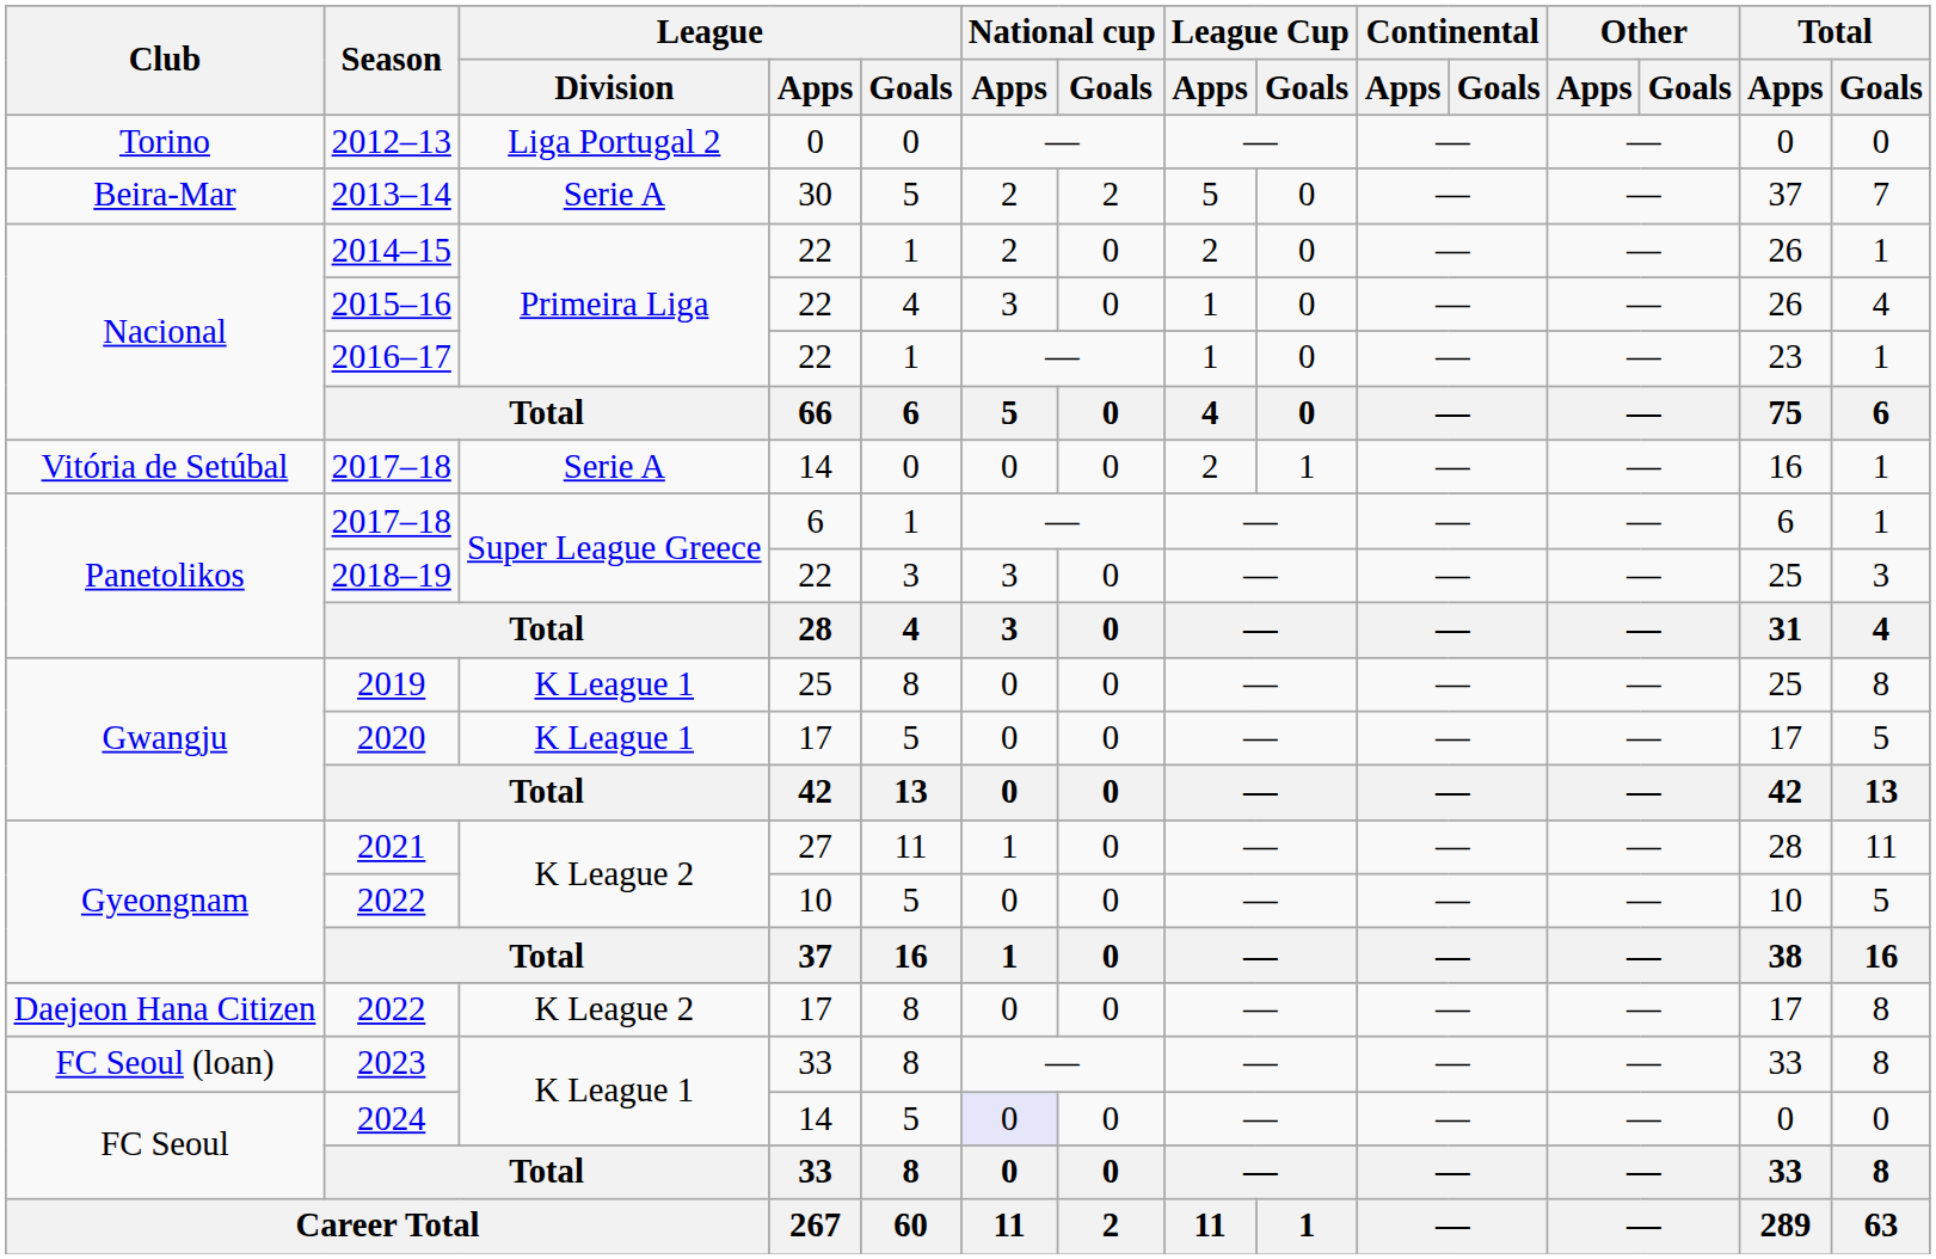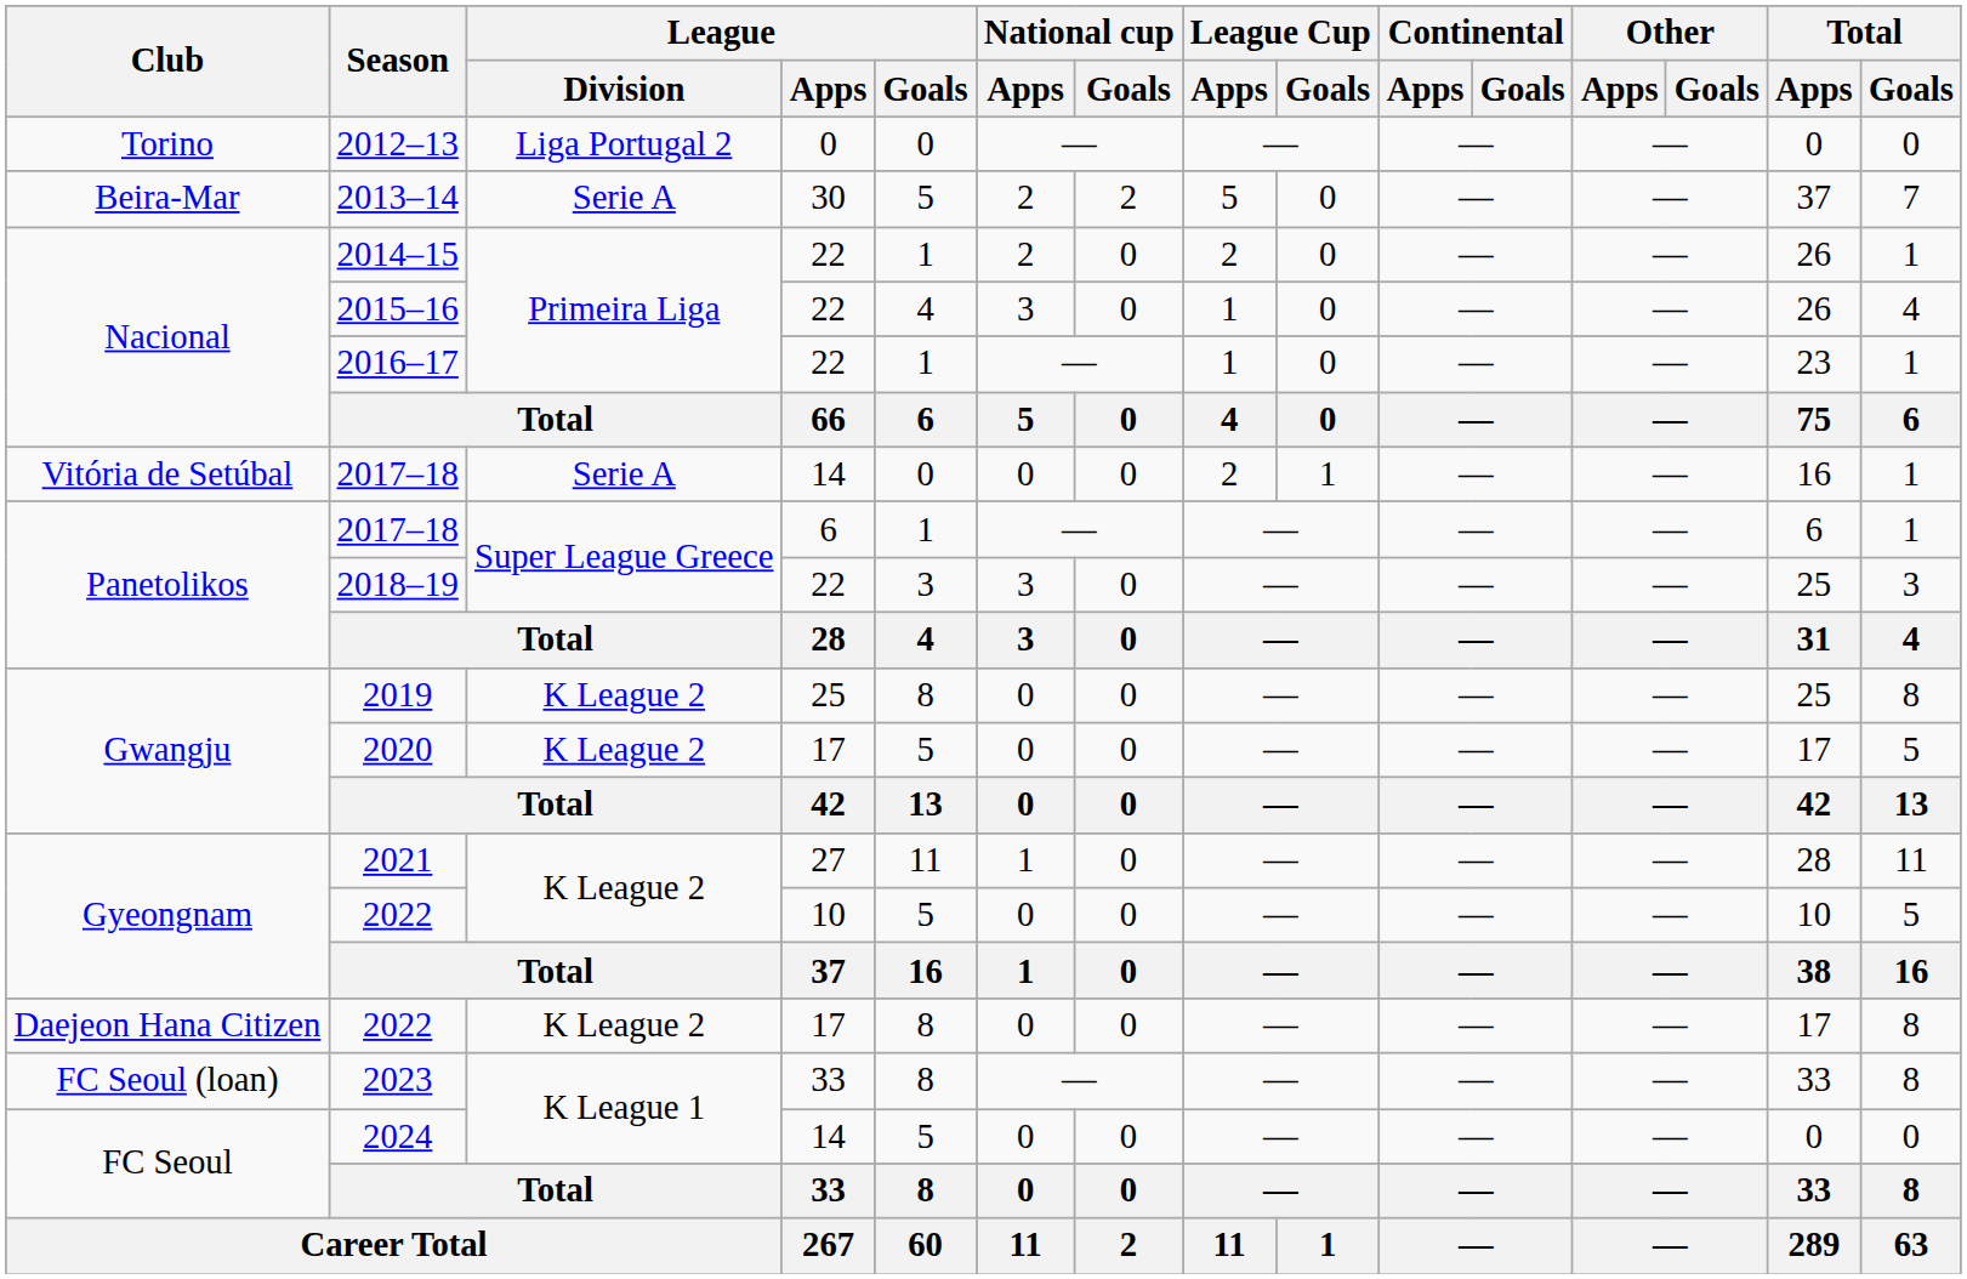 <table class="wikitable" style="text-align:center">
 <tr>
 <th rowspan="2">Club</th>
 <th rowspan="2">Season</th>
 <th colspan="3">League</th>
 <th colspan="2">National cup</th>
 <th colspan="2">League Cup</th>
 <th colspan="2">Continental</th>
 <th colspan="2">Other</th>
 <th colspan="2">Total</th>
 </tr>
 <tr>
 <th>Division</th>
 <th>Apps</th>
 <th>Goals</th>
 <th>Apps</th>
 <th>Goals</th>
 <th>Apps</th>
 <th>Goals</th>
 <th>Apps</th>
 <th>Goals</th>
 <th>Apps</th>
 <th>Goals</th>
 <th>Apps</th>
 <th>Goals</th>
 </tr>
 <tr>
 <td><a href='#'>Torino</a></td>
 <td><a href='#'>2012–13</a></td>
 <td><a href='#'>Liga Portugal 2</a></td>
 <td>0</td>
 <td>0</td>
 <td colspan="2">—</td>
 <td colspan="2">—</td>
 <td colspan="2">—</td>
 <td colspan="2">—</td>
 <td>0</td>
 <td>0</td>
 </tr>
 <tr>
 <td><a href='#'>Beira-Mar</a></td>
 <td><a href='#'>2013–14</a></td>
 <td><a href='#'>Serie A</a></td>
 <td>30</td>
 <td>5</td>
 <td>2</td>
 <td>2</td>
 <td>5</td>
 <td>0</td>
 <td colspan="2">—</td>
 <td colspan="2">—</td>
 <td>37</td>
 <td>7</td>
 </tr>
 <tr>
 <td rowspan="4"><a href='#'>Nacional</a></td>
 <td><a href='#'>2014–15</a></td>
 <td rowspan="3"><a href='#'>Primeira Liga</a></td>
 <td>22</td>
 <td>1</td>
 <td>2</td>
 <td>0</td>
 <td>2</td>
 <td>0</td>
 <td colspan="2">—</td>
 <td colspan="2">—</td>
 <td>26</td>
 <td>1</td>
 </tr>
 <tr>
 <td><a href='#'>2015–16</a></td>
 <td>22</td>
 <td>4</td>
 <td>3</td>
 <td>0</td>
 <td>1</td>
 <td>0</td>
 <td colspan="2">—</td>
 <td colspan="2">—</td>
 <td>26</td>
 <td>4</td>
 </tr>
 <tr>
 <td><a href='#'>2016–17</a></td>
 <td>22</td>
 <td>1</td>
 <td colspan="2">—</td>
 <td>1</td>
 <td>0</td>
 <td colspan="2">—</td>
 <td colspan="2">—</td>
 <td>23</td>
 <td>1</td>
 </tr>
 <tr>
 <th colspan="2">Total</th>
 <th>66</th>
 <th>6</th>
 <th>5</th>
 <th>0</th>
 <th>4</th>
 <th>0</th>
 <th colspan="2">—</th>
 <th colspan="2">—</th>
 <th>75</th>
 <th>6</th>
 </tr>
 <tr>
 <td><a href='#'>Vitória de Setúbal</a></td>
 <td><a href='#'>2017–18</a></td>
 <td><a href='#'>Serie A</a></td>
 <td>14</td>
 <td>0</td>
 <td>0</td>
 <td>0</td>
 <td>2</td>
 <td>1</td>
 <td colspan="2">—</td>
 <td colspan="2">—</td>
 <td>16</td>
 <td>1</td>
 </tr>
 <tr>
 <td rowspan="3"><a href='#'>Panetolikos</a></td>
 <td><a href='#'>2017–18</a></td>
 <td rowspan="2"><a href='#'>Super League Greece</a></td>
 <td>6</td>
 <td>1</td>
 <td colspan="2">—</td>
 <td colspan="2">—</td>
 <td colspan="2">—</td>
 <td colspan="2">—</td>
 <td>6</td>
 <td>1</td>
 </tr>
 <tr>
 <td><a href='#'>2018–19</a></td>
 <td>22</td>
 <td>3</td>
 <td>3</td>
 <td>0</td>
 <td colspan="2">—</td>
 <td colspan="2">—</td>
 <td colspan="2">—</td>
 <td>25</td>
 <td>3</td>
 </tr>
 <tr>
 <th colspan="2">Total</th>
 <th>28</th>
 <th>4</th>
 <th>3</th>
 <th>0</th>
 <th colspan="2">—</th>
 <th colspan="2">—</th>
 <th colspan="2">—</th>
 <th>31</th>
 <th>4</th>
 </tr>
 <tr>
 <td rowspan="3"><a href='#'>Gwangju</a></td>
 <td><a href='#'>2019</a></td>
-<td><a href='#'>K League 1</a></td>
+<td><a href='#'>K League 2</a></td>
 <td>25</td>
 <td>8</td>
 <td>0</td>
 <td>0</td>
 <td colspan="2">—</td>
 <td colspan="2">—</td>
 <td colspan="2">—</td>
 <td>25</td>
 <td>8</td>
 </tr>
 <tr>
 <td><a href='#'>2020</a></td>
-<td><a href='#'>K League 1</a></td>
+<td><a href='#'>K League 2</a></td>
 <td>17</td>
 <td>5</td>
 <td>0</td>
 <td>0</td>
 <td colspan="2">—</td>
 <td colspan="2">—</td>
 <td colspan="2">—</td>
 <td>17</td>
 <td>5</td>
 </tr>
 <tr>
 <th colspan="2">Total</th>
 <th>42</th>
 <th>13</th>
 <th>0</th>
 <th>0</th>
 <th colspan="2">—</th>
 <th colspan="2">—</th>
 <th colspan="2">—</th>
 <th>42</th>
 <th>13</th>
 </tr>
 <tr>
 <td rowspan="3"><a href='#'>Gyeongnam</a></td>
 <td><a href='#'>2021</a></td>
 <td rowspan="2">K League 2</td>
 <td>27</td>
 <td>11</td>
 <td>1</td>
 <td>0</td>
 <td colspan="2">—</td>
 <td colspan="2">—</td>
 <td colspan="2">—</td>
 <td>28</td>
 <td>11</td>
 </tr>
 <tr>
 <td><a href='#'>2022</a></td>
 <td>10</td>
 <td>5</td>
 <td>0</td>
 <td>0</td>
 <td colspan="2">—</td>
 <td colspan="2">—</td>
 <td colspan="2">—</td>
 <td>10</td>
 <td>5</td>
 </tr>
 <tr>
 <th colspan="2">Total</th>
 <th>37</th>
 <th>16</th>
 <th>1</th>
 <th>0</th>
 <th colspan="2">—</th>
 <th colspan="2">—</th>
 <th colspan="2">—</th>
 <th>38</th>
 <th>16</th>
 </tr>
 <tr>
 <td><a href='#'>Daejeon Hana Citizen</a></td>
 <td><a href='#'>2022</a></td>
 <td>K League 2</td>
 <td>17</td>
 <td>8</td>
 <td>0</td>
 <td>0</td>
 <td colspan="2">—</td>
 <td colspan="2">—</td>
 <td colspan="2">—</td>
 <td>17</td>
 <td>8</td>
 </tr>
 <tr>
 <td><a href='#'>FC Seoul</a> (loan)</td>
 <td><a href='#'>2023</a></td>
 <td rowspan="2">K League 1</td>
 <td>33</td>
 <td>8</td>
 <td colspan="2">—</td>
 <td colspan="2">—</td>
 <td colspan="2">—</td>
 <td colspan="2">—</td>
 <td>33</td>
 <td>8</td>
 </tr>
 <tr>
 <td rowspan="2">FC Seoul</td>
 <td><a href='#'>2024</a></td>
 <td>14</td>
 <td>5</td>
-<td style="background: lavender;">0</td>
+<td>0</td>
 <td>0</td>
 <td colspan="2">—</td>
 <td colspan="2">—</td>
 <td colspan="2">—</td>
 <td>0</td>
 <td>0</td>
 </tr>
 <tr>
 <th colspan="2">Total</th>
 <th>33</th>
 <th>8</th>
 <th>0</th>
 <th>0</th>
 <th colspan="2">—</th>
 <th colspan="2">—</th>
 <th colspan="2">—</th>
 <th>33</th>
 <th>8</th>
 </tr>
 <tr>
 <th colspan="3">Career Total</th>
 <th>267</th>
 <th>60</th>
 <th>11</th>
 <th>2</th>
 <th>11</th>
 <th>1</th>
 <th colspan="2">—</th>
 <th colspan="2">—</th>
 <th>289</th>
 <th>63</th>
 </tr>
 </table>
